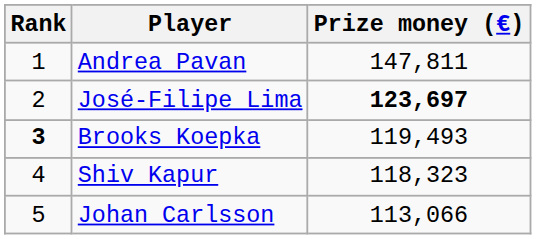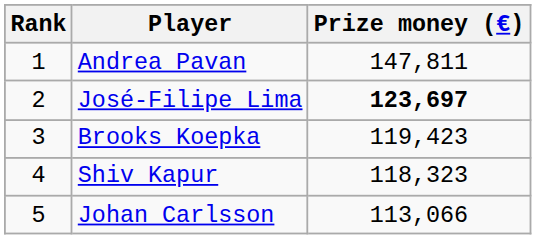 <table class="wikitable">
 <tr>
 <th>Rank</th>
 <th>Player</th>
 <th>Prize money (<a href='#'>€</a>)</th>
 </tr>
 <tr>
 <td align=center>1</td>
 <td> <a href='#'>Andrea Pavan</a></td>
 <td align=center>147,811</td>
 </tr>
 <tr>
 <td align=center>2</td>
 <td> <a href='#'>José-Filipe Lima</a></td>
 <td align=center><strong>123,697</strong></td>
 </tr>
 <tr>
-<td align=center><strong>3</strong></td>
+<td align=center>3</td>
 <td> <a href='#'>Brooks Koepka</a></td>
-<td align=center>119,493</td>
+<td align=center>119,423</td>
 </tr>
 <tr>
 <td align=center>4</td>
 <td> <a href='#'>Shiv Kapur</a></td>
 <td align=center>118,323</td>
 </tr>
 <tr>
 <td align=center>5</td>
 <td> <a href='#'>Johan Carlsson</a></td>
 <td align=center>113,066</td>
 </tr>
 </table>
